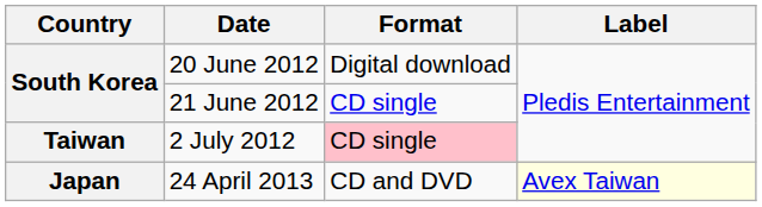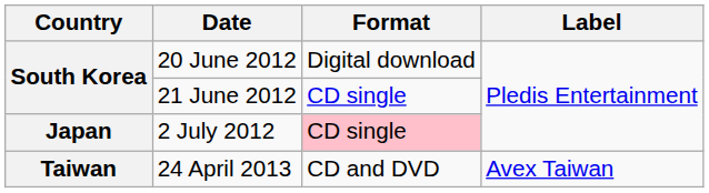 <table class="wikitable plainrowheaders">
 <tr>
 <th scope="col">Country</th>
 <th>Date</th>
 <th>Format</th>
 <th>Label</th>
 </tr>
 <tr>
 <th rowspan="2" scope="row">South Korea</th>
 <td>20 June 2012</td>
 <td>Digital download</td>
 <td rowspan="3"><a href='#'>Pledis Entertainment</a></td>
 </tr>
 <tr>
 <td>21 June 2012</td>
 <td><a href='#'>CD single</a></td>
 </tr>
 <tr>
-<th rowspan="1" scope="row">Taiwan</th>
+<th rowspan="1" scope="row">Japan</th>
 <td>2 July 2012</td>
 <td style="background: pink;">CD single</td>
 </tr>
 <tr>
-<th rowspan="1" scope="row">Japan</th>
+<th rowspan="1" scope="row">Taiwan</th>
 <td>24 April 2013</td>
 <td>CD and DVD</td>
-<td rowspan="1" style="background: lightyellow;"><a href='#'>Avex Taiwan</a></td>
+<td rowspan="1"><a href='#'>Avex Taiwan</a></td>
 </tr>
 </table>
